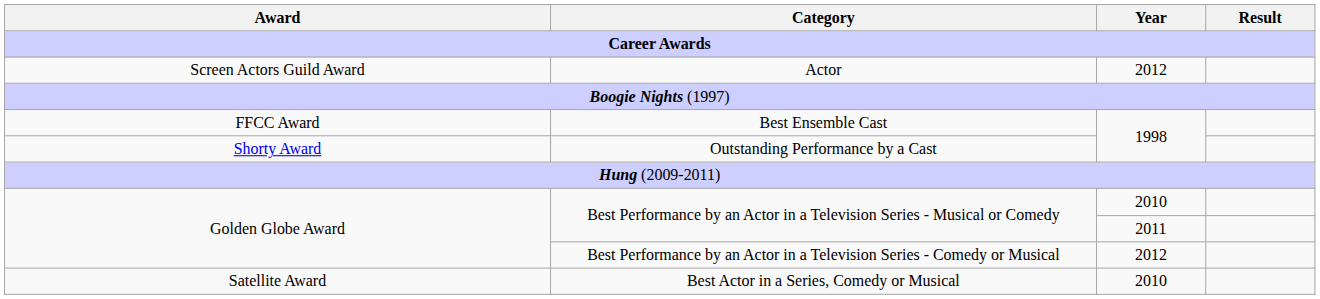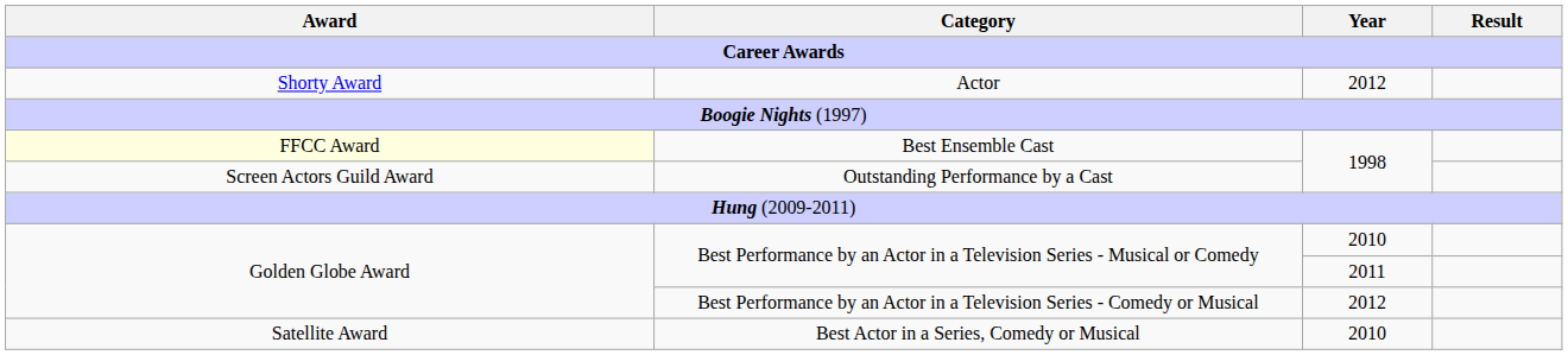 <table class="wikitable" style="font-size: 95%; text-align: center;">
 <tr>
 <th width="25%">Award</th>
 <th width="25%">Category</th>
 <th width="5%">Year</th>
 <th width="5%">Result</th>
 </tr>
 <tr bgcolor=CCCFFF>
 <td colspan=4><strong>Career Awards</strong></td>
 </tr>
 <tr>
-<td>Screen Actors Guild Award</td>
+<td><a href='#'>Shorty Award</a></td>
 <td>Actor</td>
 <td>2012</td>
 <td></td>
 </tr>
 <tr bgcolor=CCCFFF>
 <td colspan=4><strong><em>Boogie Nights</em></strong> (1997)</td>
 </tr>
 <tr>
-<td>FFCC Award</td>
+<td style="background: lightyellow;">FFCC Award</td>
 <td>Best Ensemble Cast</td>
 <td rowspan=2>1998</td>
 <td></td>
 </tr>
 <tr>
-<td><a href='#'>Shorty Award</a></td>
+<td>Screen Actors Guild Award</td>
 <td>Outstanding Performance by a Cast</td>
 <td></td>
 </tr>
 <tr bgcolor=CCCFFF>
 <td colspan=4><strong><em>Hung</em></strong> (2009-2011)</td>
 </tr>
 <tr>
 <td rowspan=3>Golden Globe Award</td>
 <td rowspan=2>Best Performance by an Actor in a Television Series - Musical or Comedy</td>
 <td>2010</td>
 <td></td>
 </tr>
 <tr>
 <td>2011</td>
 <td></td>
 </tr>
 <tr>
 <td>Best Performance by an Actor in a Television Series - Comedy or Musical</td>
 <td>2012</td>
 <td></td>
 </tr>
 <tr>
 <td>Satellite Award</td>
 <td>Best Actor in a Series, Comedy or Musical</td>
 <td>2010</td>
 <td></td>
 </tr>
 </table>
